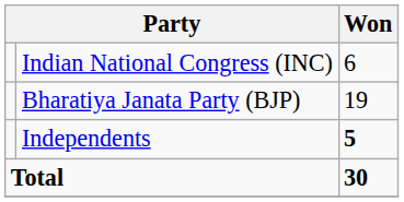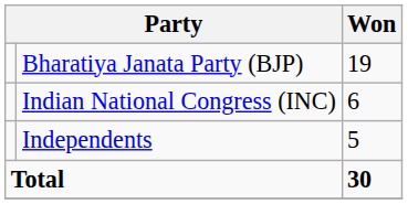 <table class="sortable wikitable">
 <tr>
 <th colspan="2">Party</th>
 <th>Won</th>
+</tr>
+<tr>
+<td></td>
+<td><a href='#'>Bharatiya Janata Party</a> (BJP)</td>
+<td>19</td>
 </tr>
 <tr>
 <td></td>
 <td><a href='#'>Indian National Congress</a>  (INC)</td>
 <td>6</td>
 </tr>
 <tr>
 <td></td>
-<td><a href='#'>Bharatiya Janata Party</a> (BJP)</td>
-<td>19</td>
-</tr>
-<tr>
-<td></td>
 <td><a href='#'>Independents</a></td>
-<td><strong>5</strong></td>
+<td>5</td>
 </tr>
 <tr>
 <td colspan="2"><strong>Total</strong></td>
 <td><strong>30</strong></td>
 </tr>
 <tr>
 </tr>
 </table>
